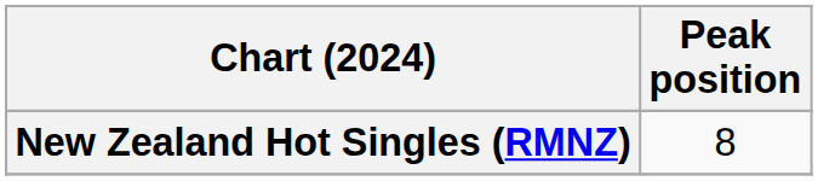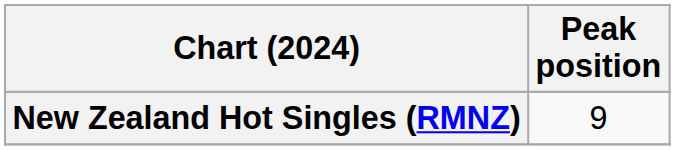 <table class="wikitable sortable plainrowheaders" style="text-align:center">
 <tr>
 <th scope="col">Chart (2024)</th>
 <th scope="col">Peak<br>position</th>
 </tr>
 <tr>
 </tr>
 <tr>
 </tr>
 <tr>
 <th scope="row">New Zealand Hot Singles (<a href='#'>RMNZ</a>)</th>
-<td>8</td>
+<td>9</td>
 </tr>
 <tr>
 </tr>
 <tr>
 </tr>
 </table>
